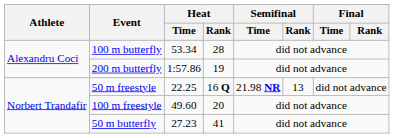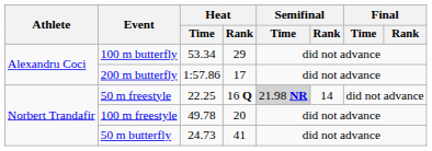 <table class=wikitable style="font-size:90%">
 <tr>
 <th rowspan=2>Athlete</th>
 <th rowspan=2>Event</th>
 <th colspan="2">Heat</th>
 <th colspan="2">Semifinal</th>
 <th colspan="2">Final</th>
 </tr>
 <tr style="font-size:95%">
 <th>Time</th>
 <th>Rank</th>
 <th>Time</th>
 <th>Rank</th>
 <th>Time</th>
 <th>Rank</th>
 </tr>
 <tr align=center>
 <td align=left rowspan=2><a href='#'>Alexandru Coci</a></td>
 <td align=left><a href='#'>100 m butterfly</a></td>
 <td>53.34</td>
-<td>28</td>
+<td>29</td>
 <td colspan=4>did not advance</td>
 </tr>
 <tr align=center>
 <td align=left><a href='#'>200 m butterfly</a></td>
 <td>1:57.86</td>
-<td>19</td>
+<td>17</td>
 <td colspan=4>did not advance</td>
 </tr>
 <tr align=center>
 <td align=left rowspan=3><a href='#'>Norbert Trandafir</a></td>
 <td align=left><a href='#'>50 m freestyle</a></td>
 <td>22.25</td>
 <td>16 <strong>Q</strong></td>
-<td>21.98 <strong><a href='#'>NR</a></strong></td>
-<td>13</td>
+<td style="background: lightgrey;">21.98 <strong><a href='#'>NR</a></strong></td>
+<td>14</td>
 <td colspan=2>did not advance</td>
 </tr>
 <tr align=center>
 <td align=left><a href='#'>100 m freestyle</a></td>
-<td>49.60</td>
+<td>49.78</td>
 <td>20</td>
 <td colspan=4>did not advance</td>
 </tr>
 <tr align=center>
 <td align=left><a href='#'>50 m butterfly</a></td>
-<td>27.23</td>
+<td>24.73</td>
 <td>41</td>
 <td colspan=4>did not advance</td>
 </tr>
 </table>
